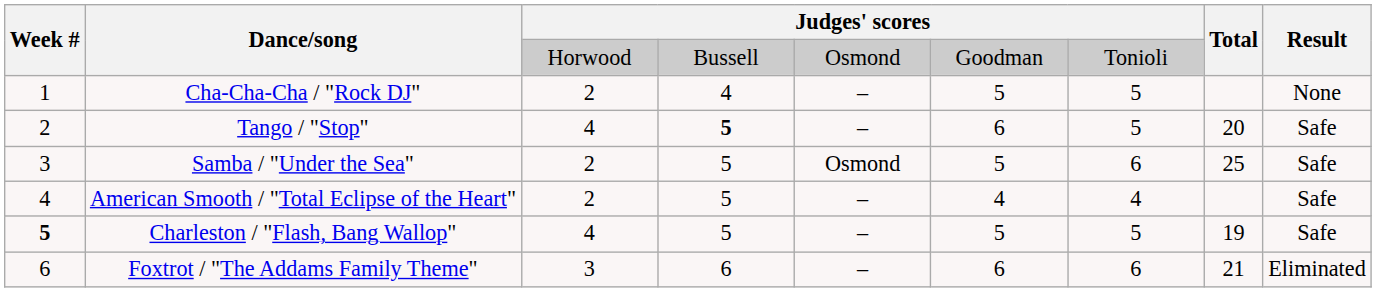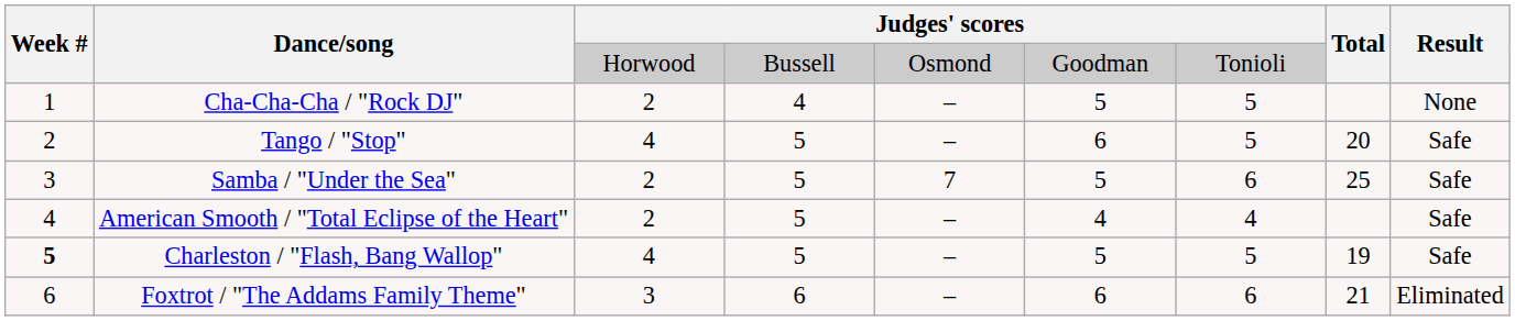 <table class="wikitable collapsible collapsed">
 <tr style="text-align:Center; ;">
 <th rowspan="2"><strong>Week #</strong></th>
 <th rowspan="2"><strong>Dance</strong>/<strong>song</strong></th>
 <th colspan="5"><strong>Judges' scores</strong></th>
 <th rowspan="2"><strong>Total</strong></th>
 <th rowspan="2"><strong>Result</strong></th>
 </tr>
 <tr style="text-align:center; background:#ccc;">
 <td style="width:10%;">Horwood</td>
 <td style="width:10%;">Bussell</td>
 <td style="width:10%;">Osmond</td>
 <td style="width:10%;">Goodman</td>
 <td style="width:10%;">Tonioli</td>
 </tr>
 <tr style="text-align:center; text-align:center; background:#faf6f6;">
 <td>1</td>
 <td><a href='#'>Cha-Cha-Cha</a> / "<a href='#'>Rock DJ</a>"</td>
 <td>2</td>
 <td>4</td>
 <td>–</td>
 <td>5</td>
 <td>5</td>
 <td></td>
 <td>None</td>
 </tr>
 <tr style="text-align:center; text-align:center; background:#faf6f6;">
 <td>2</td>
 <td><a href='#'>Tango</a> / "<a href='#'>Stop</a>"</td>
 <td>4</td>
-<td><strong>5</strong></td>
+<td>5</td>
 <td>–</td>
 <td>6</td>
 <td>5</td>
 <td>20</td>
 <td>Safe</td>
 </tr>
 <tr style="text-align:center; text-align:center; background:#faf6f6;">
 <td>3</td>
 <td><a href='#'>Samba</a> / "<a href='#'>Under the Sea</a>"</td>
 <td>2</td>
 <td>5</td>
-<td style="width:10%;">Osmond</td>
+<td>7</td>
 <td>5</td>
 <td>6</td>
 <td>25</td>
 <td>Safe</td>
 </tr>
 <tr style="text-align:center; text-align:center; background:#faf6f6;">
 <td>4</td>
 <td><a href='#'>American Smooth</a> / "<a href='#'>Total Eclipse of the Heart</a>"</td>
 <td>2</td>
 <td>5</td>
 <td>–</td>
 <td>4</td>
 <td>4</td>
 <td></td>
 <td>Safe</td>
 </tr>
 <tr style="text-align:center; text-align:center; background:#faf6f6;">
 <td><strong>5</strong></td>
 <td><a href='#'>Charleston</a> / "<a href='#'>Flash, Bang Wallop</a>"</td>
 <td>4</td>
 <td>5</td>
 <td>–</td>
 <td>5</td>
 <td>5</td>
 <td>19</td>
 <td>Safe</td>
 </tr>
 <tr style="text-align:center; text-align:center; background:#faf6f6;">
 <td>6</td>
 <td><a href='#'>Foxtrot</a> / "<a href='#'>The Addams Family Theme</a>"</td>
 <td>3</td>
 <td>6</td>
 <td>–</td>
 <td>6</td>
 <td>6</td>
 <td>21</td>
 <td>Eliminated</td>
 </tr>
 </table>
